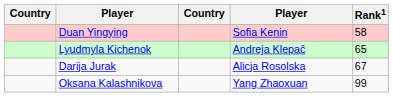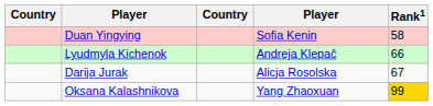 <table class="sortable wikitable">
 <tr>
 <th width="70">Country</th>
 <th width="175">Player</th>
 <th width="70">Country</th>
 <th width="175">Player</th>
 <th>Rank<sup>1</sup></th>
 </tr>
 <tr style="background:#fcc;">
 <td></td>
 <td><a href='#'>Duan Yingying</a></td>
 <td></td>
 <td><a href='#'>Sofia Kenin</a></td>
 <td>58</td>
 </tr>
 <tr style="background:#cfc;">
 <td></td>
 <td><a href='#'>Lyudmyla Kichenok</a></td>
 <td></td>
 <td><a href='#'>Andreja Klepač</a></td>
-<td>65</td>
+<td>66</td>
 </tr>
 <tr>
 <td></td>
 <td><a href='#'>Darija Jurak</a></td>
 <td></td>
 <td><a href='#'>Alicja Rosolska</a></td>
 <td>67</td>
 </tr>
 <tr>
 <td></td>
 <td><a href='#'>Oksana Kalashnikova</a></td>
 <td></td>
 <td><a href='#'>Yang Zhaoxuan</a></td>
-<td>99</td>
+<td style="background: gold;">99</td>
 </tr>
 </table>
